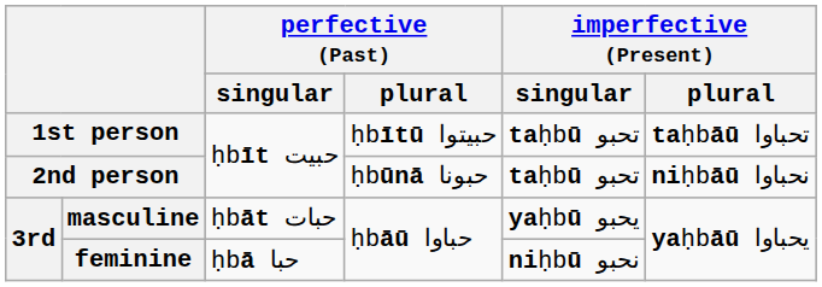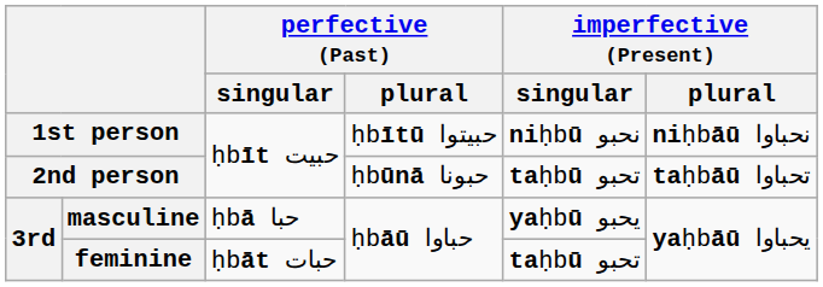 <table class="wikitable">
 <tr>
 <th colspan="2" rowspan="2"></th>
 <th colspan="2"><a href='#'>perfective</a><br><small>(Past)</small></th>
 <th colspan="2"><a href='#'>imperfective</a><br><small>(Present)</small></th>
 </tr>
 <tr>
 <th>singular</th>
 <th>plural</th>
 <th>singular</th>
 <th>plural</th>
 </tr>
 <tr>
 <th colspan="2">1st person</th>
 <td rowspan="2">ḥb<strong>īt</strong> حبيت</td>
 <td>ḥb<strong>ītū</strong> حبيتوا</td>
-<td><strong>ta</strong>ḥb<strong>ū</strong> تحبو</td>
-<td><strong>ta</strong>ḥb<strong>āū</strong> تحباوا</td>
+<td><strong>ni</strong>ḥb<strong>ū</strong> نحبو</td>
+<td><strong>ni</strong>ḥb<strong>āū</strong> نحباوا</td>
 </tr>
 <tr>
 <th colspan="2">2nd person</th>
 <td>ḥb<strong>ūnā</strong> حبونا</td>
 <td><strong>ta</strong>ḥb<strong>ū</strong> تحبو</td>
-<td><strong>ni</strong>ḥb<strong>āū</strong> نحباوا</td>
+<td><strong>ta</strong>ḥb<strong>āū</strong> تحباوا</td>
 </tr>
 <tr>
 <th rowspan="2">3rd</th>
 <th>masculine</th>
-<td>ḥb<strong>āt</strong> حبات</td>
+<td>ḥb<strong>ā</strong> حبا</td>
 <td rowspan="2">ḥb<strong>āū</strong> حباوا</td>
 <td><strong>ya</strong>ḥb<strong>ū</strong> يحبو</td>
 <td rowspan="2"><strong>ya</strong>ḥb<strong>āū</strong> يحباوا</td>
 </tr>
 <tr>
 <th>feminine</th>
-<td>ḥb<strong>ā</strong> حبا</td>
-<td><strong>ni</strong>ḥb<strong>ū</strong> نحبو</td>
+<td>ḥb<strong>āt</strong> حبات</td>
+<td><strong>ta</strong>ḥb<strong>ū</strong> تحبو</td>
 </tr>
 </table>
